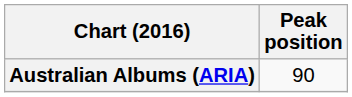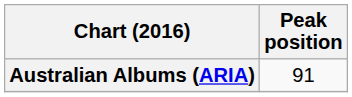 <table class="wikitable sortable plainrowheaders" style="text-align:center">
 <tr>
 <th scope="col">Chart (2016)</th>
 <th scope="col">Peak<br> position</th>
 </tr>
 <tr>
 <th scope="row">Australian Albums (<a href='#'>ARIA</a>)</th>
-<td>90</td>
+<td>91</td>
 </tr>
 <tr>
 </tr>
 <tr>
 </tr>
 <tr>
 </tr>
 <tr>
 </tr>
 </table>
